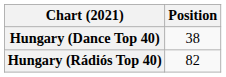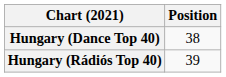 <table class="wikitable sortable plainrowheaders" style="text-align:center">
 <tr>
 <th scope="col">Chart (2021)</th>
 <th scope="col">Position</th>
 </tr>
 <tr>
 <th scope="row">Hungary (Dance Top 40)</th>
 <td>38</td>
 </tr>
 <tr>
 <th scope="row">Hungary (Rádiós Top 40)</th>
-<td>82</td>
+<td>39</td>
 </tr>
 </table>
